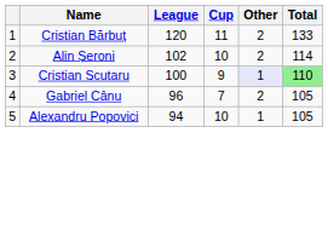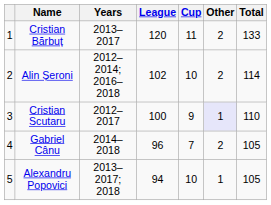 <table class="wikitable sortable" style="text-align:center; width:45%;">
 <tr>
 <th></th>
 <th>Name</th>
+<th>Years</th>
 <th><a href='#'>League</a></th>
 <th><a href='#'>Cup</a></th>
 <th>Other</th>
 <th>Total</th>
 </tr>
 <tr>
 <td>1</td>
 <td> <a href='#'>Cristian Bărbuț</a></td>
+<td>2013–2017</td>
 <td>120</td>
 <td>11</td>
 <td>2</td>
 <td>133</td>
 </tr>
 <tr>
 <td>2</td>
 <td> <a href='#'>Alin Șeroni</a></td>
+<td>2012–2014; 2016–2018</td>
 <td>102</td>
 <td>10</td>
 <td>2</td>
 <td>114</td>
 </tr>
 <tr>
 <td>3</td>
 <td> <a href='#'>Cristian Scutaru</a></td>
+<td>2012–2017</td>
 <td>100</td>
 <td>9</td>
 <td style="background: lavender;">1</td>
-<td style="background: lightgreen;">110</td>
+<td>110</td>
 </tr>
 <tr>
 <td>4</td>
 <td> <a href='#'>Gabriel Cânu</a></td>
+<td>2014–2018</td>
 <td>96</td>
 <td>7</td>
 <td>2</td>
 <td>105</td>
 </tr>
 <tr>
 <td>5</td>
 <td> <a href='#'>Alexandru Popovici</a></td>
+<td>2013–2017; 2018</td>
 <td>94</td>
 <td>10</td>
 <td>1</td>
 <td>105</td>
 </tr>
 </table>
